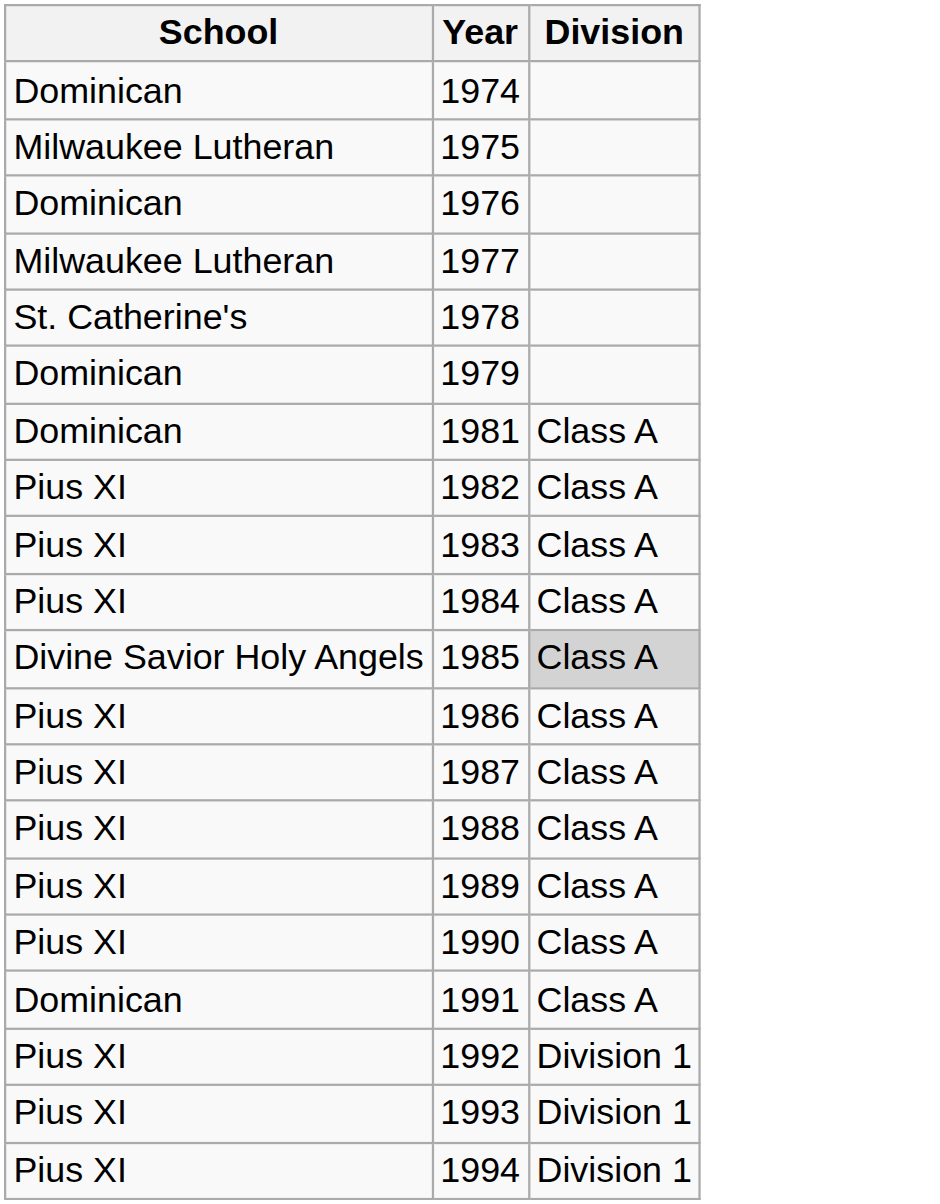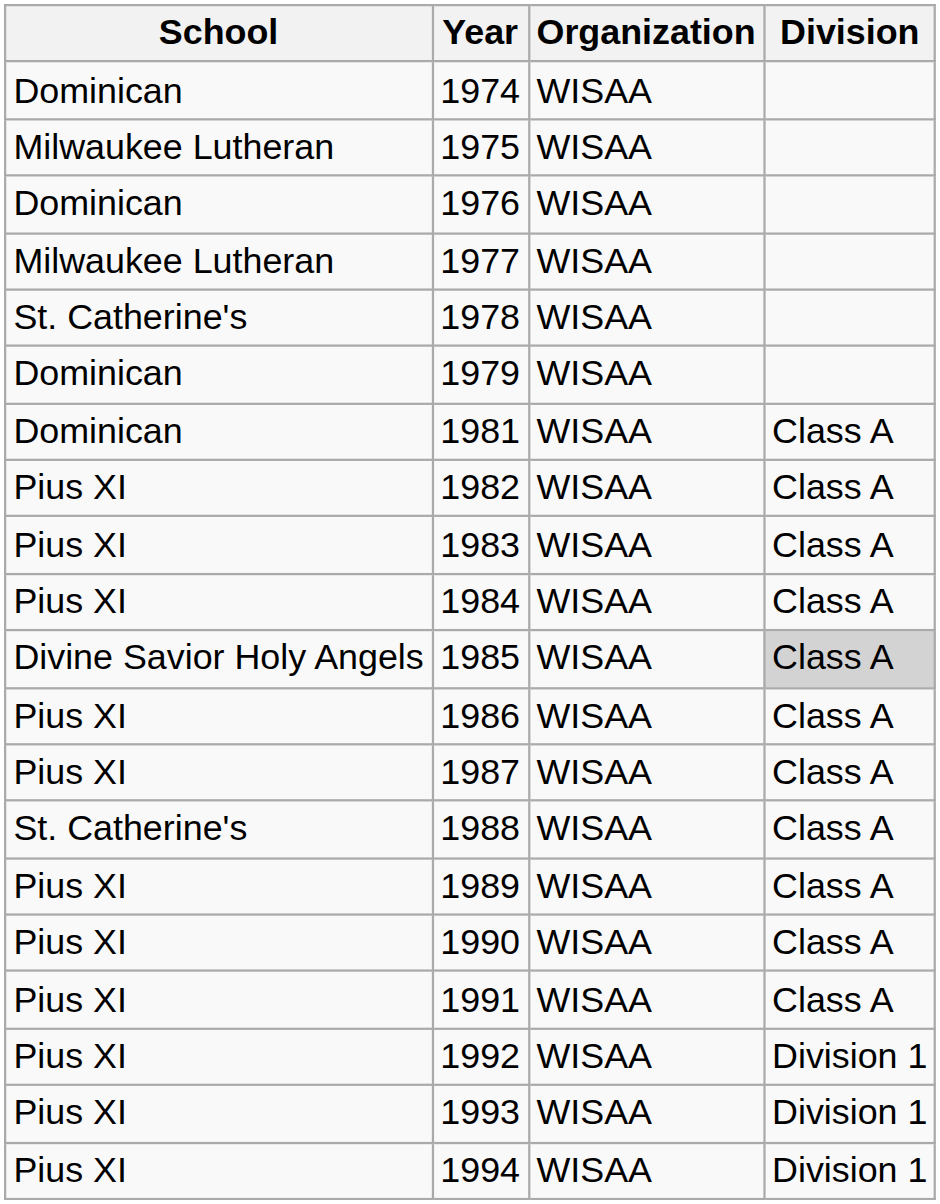 <table class="wikitable">
 <tr>
 <th>School</th>
 <th>Year</th>
+<th>Organization</th>
 <th>Division</th>
 </tr>
 <tr>
 <td>Dominican</td>
 <td>1974</td>
+<td>WISAA</td>
 <td></td>
 </tr>
 <tr>
 <td>Milwaukee Lutheran</td>
 <td>1975</td>
+<td>WISAA</td>
 <td></td>
 </tr>
 <tr>
 <td>Dominican</td>
 <td>1976</td>
+<td>WISAA</td>
 <td></td>
 </tr>
 <tr>
 <td>Milwaukee Lutheran</td>
 <td>1977</td>
+<td>WISAA</td>
 <td></td>
 </tr>
 <tr>
 <td>St. Catherine's</td>
 <td>1978</td>
+<td>WISAA</td>
 <td></td>
 </tr>
 <tr>
 <td>Dominican</td>
 <td>1979</td>
+<td>WISAA</td>
 <td></td>
 </tr>
 <tr>
 <td>Dominican</td>
 <td>1981</td>
+<td>WISAA</td>
 <td>Class A</td>
 </tr>
 <tr>
 <td>Pius XI</td>
 <td>1982</td>
+<td>WISAA</td>
 <td>Class A</td>
 </tr>
 <tr>
 <td>Pius XI</td>
 <td>1983</td>
+<td>WISAA</td>
 <td>Class A</td>
 </tr>
 <tr>
 <td>Pius XI</td>
 <td>1984</td>
+<td>WISAA</td>
 <td>Class A</td>
 </tr>
 <tr>
 <td>Divine Savior Holy Angels</td>
 <td>1985</td>
+<td>WISAA</td>
 <td style="background: lightgrey;">Class A</td>
 </tr>
 <tr>
 <td>Pius XI</td>
 <td>1986</td>
+<td>WISAA</td>
 <td>Class A</td>
 </tr>
 <tr>
 <td>Pius XI</td>
 <td>1987</td>
+<td>WISAA</td>
 <td>Class A</td>
 </tr>
 <tr>
-<td>Pius XI</td>
+<td>St. Catherine's</td>
 <td>1988</td>
+<td>WISAA</td>
 <td>Class A</td>
 </tr>
 <tr>
 <td>Pius XI</td>
 <td>1989</td>
+<td>WISAA</td>
 <td>Class A</td>
 </tr>
 <tr>
 <td>Pius XI</td>
 <td>1990</td>
+<td>WISAA</td>
 <td>Class A</td>
 </tr>
 <tr>
-<td>Dominican</td>
+<td>Pius XI</td>
 <td>1991</td>
+<td>WISAA</td>
 <td>Class A</td>
 </tr>
 <tr>
 <td>Pius XI</td>
 <td>1992</td>
+<td>WISAA</td>
 <td>Division 1</td>
 </tr>
 <tr>
 <td>Pius XI</td>
 <td>1993</td>
+<td>WISAA</td>
 <td>Division 1</td>
 </tr>
 <tr>
 <td>Pius XI</td>
 <td>1994</td>
+<td>WISAA</td>
 <td>Division 1</td>
 </tr>
 </table>
